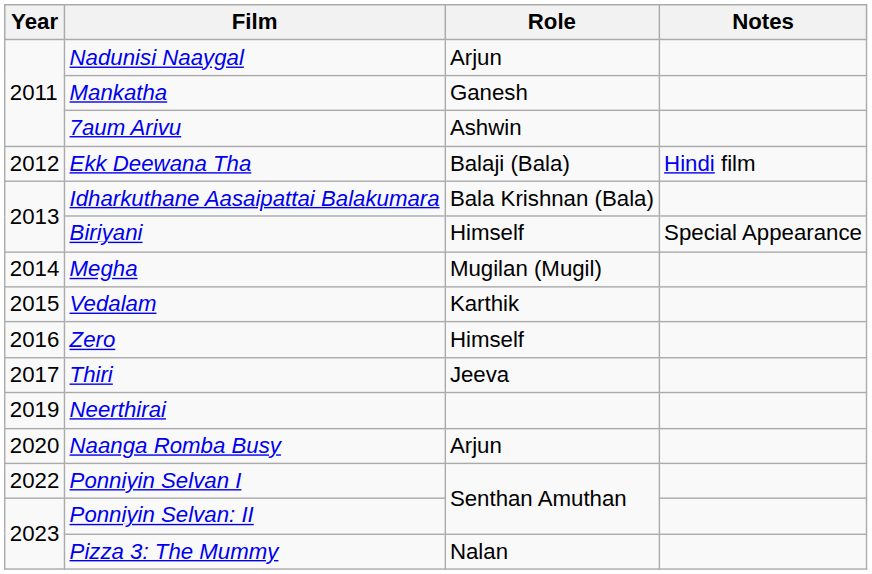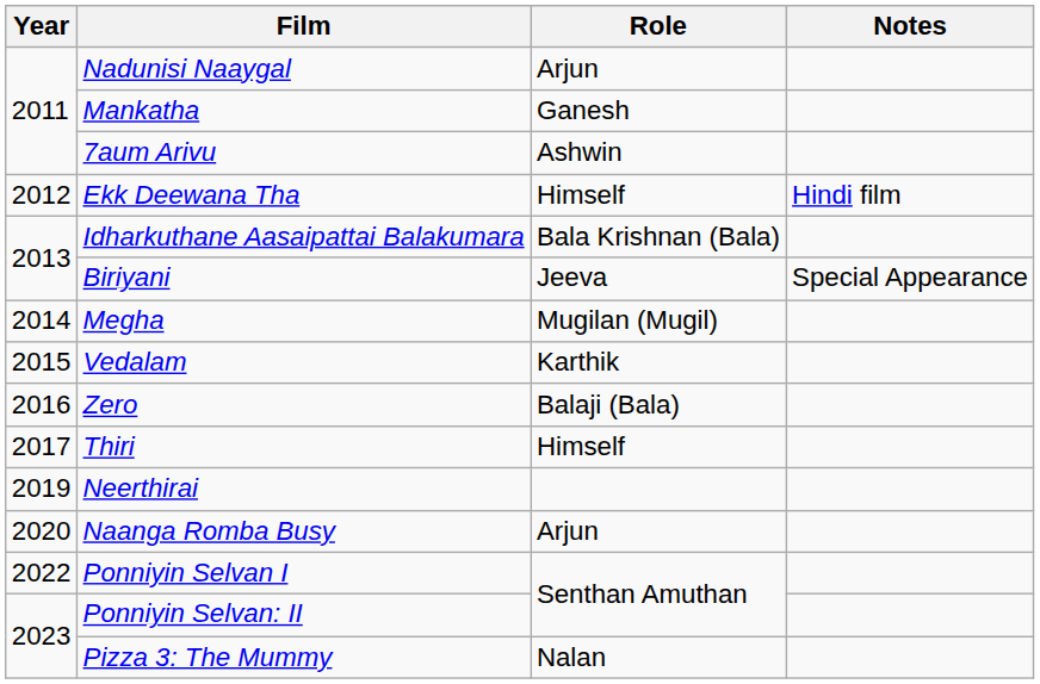 <table class="wikitable sortable">
 <tr style="background:#ccc;">
 <th>Year</th>
 <th>Film</th>
 <th>Role</th>
 <th>Notes</th>
 </tr>
 <tr>
 <td rowspan="3">2011</td>
 <td><em><a href='#'>Nadunisi Naaygal</a></em></td>
 <td>Arjun</td>
 <td></td>
 </tr>
 <tr>
 <td><em><a href='#'>Mankatha</a></em></td>
 <td>Ganesh</td>
 <td></td>
 </tr>
 <tr>
 <td><em><a href='#'>7aum Arivu</a></em></td>
 <td>Ashwin</td>
 <td></td>
 </tr>
 <tr>
 <td>2012</td>
 <td><em><a href='#'>Ekk Deewana Tha</a></em></td>
-<td>Balaji (Bala)</td>
+<td>Himself</td>
 <td><a href='#'>Hindi</a> film</td>
 </tr>
 <tr>
 <td rowspan="2">2013</td>
 <td><em><a href='#'>Idharkuthane Aasaipattai Balakumara</a></em></td>
 <td>Bala Krishnan (Bala)</td>
 <td></td>
 </tr>
 <tr>
 <td><em><a href='#'>Biriyani</a></em></td>
-<td>Himself</td>
+<td>Jeeva</td>
 <td>Special Appearance</td>
 </tr>
 <tr>
 <td>2014</td>
 <td><em><a href='#'>Megha</a></em></td>
 <td>Mugilan (Mugil)</td>
 <td></td>
 </tr>
 <tr>
 <td>2015</td>
 <td><em><a href='#'>Vedalam</a></em></td>
 <td>Karthik</td>
 <td></td>
 </tr>
 <tr>
 <td>2016</td>
 <td><em><a href='#'>Zero</a></em></td>
-<td>Himself</td>
+<td>Balaji (Bala)</td>
 <td></td>
 </tr>
 <tr>
 <td>2017</td>
 <td><em><a href='#'>Thiri</a></em></td>
-<td>Jeeva</td>
+<td>Himself</td>
 <td></td>
 </tr>
 <tr>
 <td>2019</td>
 <td><em><a href='#'>Neerthirai</a></em></td>
 <td></td>
 <td></td>
 </tr>
 <tr>
 <td>2020</td>
 <td><em><a href='#'>Naanga Romba Busy</a></em></td>
 <td>Arjun</td>
 <td></td>
 </tr>
 <tr>
 <td>2022</td>
 <td><em><a href='#'>Ponniyin Selvan I</a></em></td>
 <td rowspan="2">Senthan Amuthan</td>
 <td></td>
 </tr>
 <tr>
 <td rowspan="2">2023</td>
 <td><em><a href='#'>Ponniyin Selvan: II</a></em></td>
 <td></td>
 </tr>
 <tr>
 <td><em><a href='#'>Pizza 3: The Mummy</a></em></td>
 <td>Nalan</td>
 <td></td>
 </tr>
 </table>
